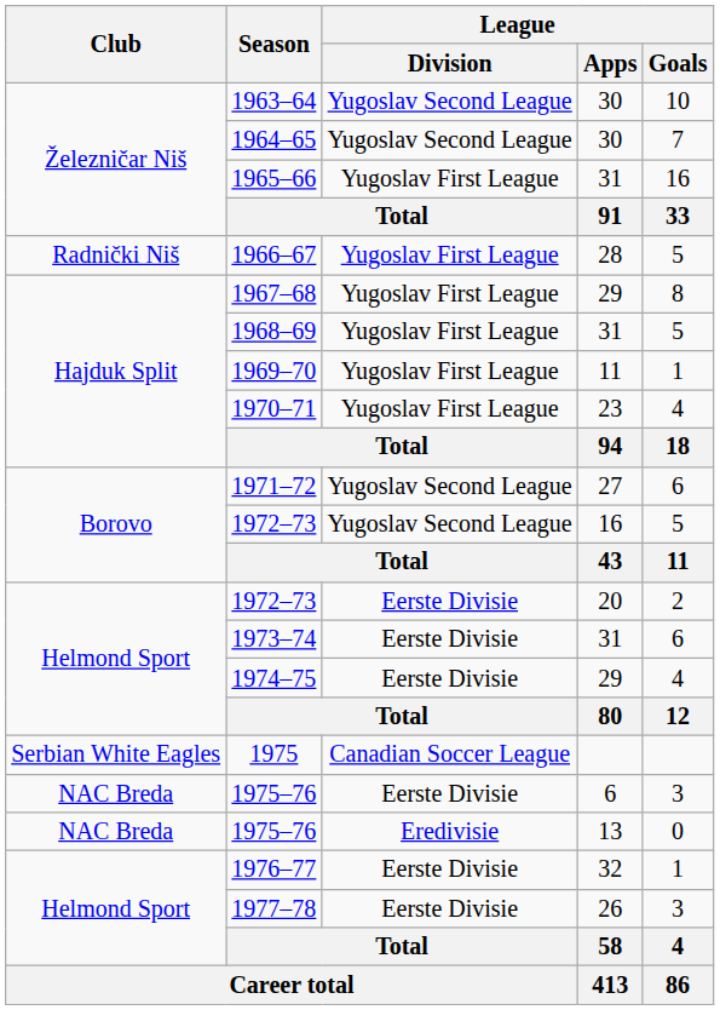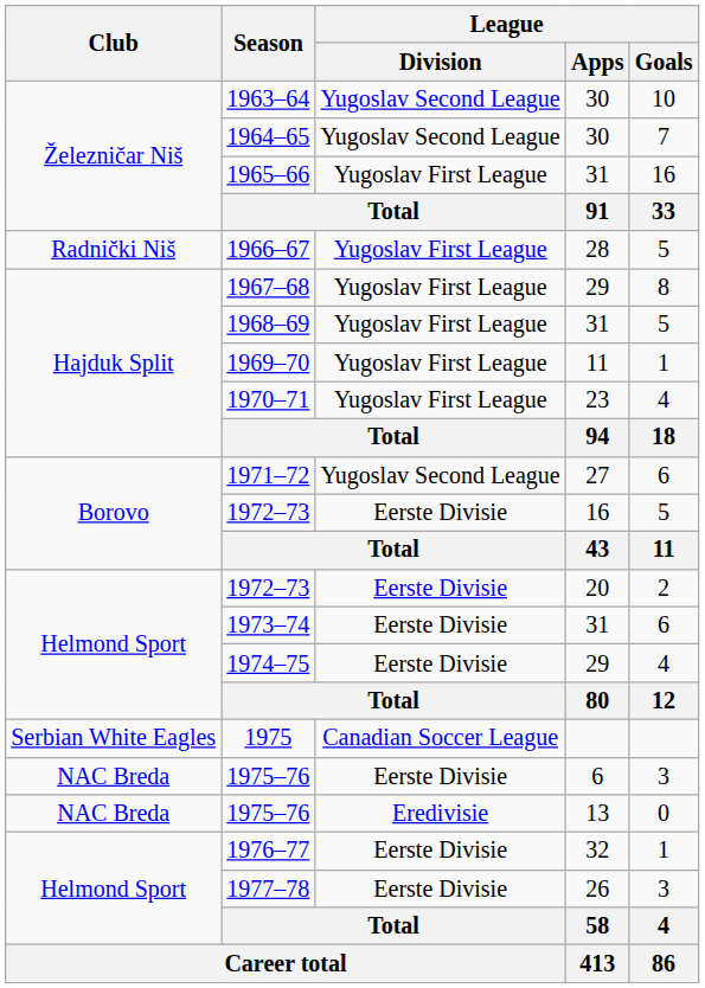 <table class="wikitable" style="text-align:center">
 <tr>
 <th rowspan="2">Club</th>
 <th rowspan="2">Season</th>
 <th colspan="3">League</th>
 </tr>
 <tr>
 <th>Division</th>
 <th>Apps</th>
 <th>Goals</th>
 </tr>
 <tr>
 <td rowspan="4"><a href='#'>Železničar Niš</a></td>
 <td><a href='#'>1963–64</a></td>
 <td><a href='#'>Yugoslav Second League</a></td>
 <td>30</td>
 <td>10</td>
 </tr>
 <tr>
 <td><a href='#'>1964–65</a></td>
 <td>Yugoslav Second League</td>
 <td>30</td>
 <td>7</td>
 </tr>
 <tr>
 <td><a href='#'>1965–66</a></td>
 <td>Yugoslav First League</td>
 <td>31</td>
 <td>16</td>
 </tr>
 <tr>
 <th colspan="2">Total</th>
 <th>91</th>
 <th>33</th>
 </tr>
 <tr>
 <td><a href='#'>Radnički Niš</a></td>
 <td><a href='#'>1966–67</a></td>
 <td><a href='#'>Yugoslav First League</a></td>
 <td>28</td>
 <td>5</td>
 </tr>
 <tr>
 <td rowspan="5"><a href='#'>Hajduk Split</a></td>
 <td><a href='#'>1967–68</a></td>
 <td>Yugoslav First League</td>
 <td>29</td>
 <td>8</td>
 </tr>
 <tr>
 <td><a href='#'>1968–69</a></td>
 <td>Yugoslav First League</td>
 <td>31</td>
 <td>5</td>
 </tr>
 <tr>
 <td><a href='#'>1969–70</a></td>
 <td>Yugoslav First League</td>
 <td>11</td>
 <td>1</td>
 </tr>
 <tr>
 <td><a href='#'>1970–71</a></td>
 <td>Yugoslav First League</td>
 <td>23</td>
 <td>4</td>
 </tr>
 <tr>
 <th colspan="2">Total</th>
 <th>94</th>
 <th>18</th>
 </tr>
 <tr>
 <td rowspan="3"><a href='#'>Borovo</a></td>
 <td><a href='#'>1971–72</a></td>
 <td>Yugoslav Second League</td>
 <td>27</td>
 <td>6</td>
 </tr>
 <tr>
 <td><a href='#'>1972–73</a></td>
-<td>Yugoslav Second League</td>
+<td>Eerste Divisie</td>
 <td>16</td>
 <td>5</td>
 </tr>
 <tr>
 <th colspan="2">Total</th>
 <th>43</th>
 <th>11</th>
 </tr>
 <tr>
 <td rowspan="4"><a href='#'>Helmond Sport</a></td>
 <td><a href='#'>1972–73</a></td>
 <td><a href='#'>Eerste Divisie</a></td>
 <td>20</td>
 <td>2</td>
 </tr>
 <tr>
 <td><a href='#'>1973–74</a></td>
 <td>Eerste Divisie</td>
 <td>31</td>
 <td>6</td>
 </tr>
 <tr>
 <td><a href='#'>1974–75</a></td>
 <td>Eerste Divisie</td>
 <td>29</td>
 <td>4</td>
 </tr>
 <tr>
 <th colspan="2">Total</th>
 <th>80</th>
 <th>12</th>
 </tr>
 <tr>
 <td><a href='#'>Serbian White Eagles</a></td>
 <td><a href='#'>1975</a></td>
 <td><a href='#'>Canadian Soccer League</a></td>
 <td></td>
 <td></td>
 </tr>
 <tr>
 <td><a href='#'>NAC Breda</a></td>
 <td><a href='#'>1975–76</a></td>
 <td>Eerste Divisie</td>
 <td>6</td>
 <td>3</td>
 </tr>
 <tr>
 <td><a href='#'>NAC Breda</a></td>
 <td><a href='#'>1975–76</a></td>
 <td><a href='#'>Eredivisie</a></td>
 <td>13</td>
 <td>0</td>
 </tr>
 <tr>
 <td rowspan="3"><a href='#'>Helmond Sport</a></td>
 <td><a href='#'>1976–77</a></td>
 <td>Eerste Divisie</td>
 <td>32</td>
 <td>1</td>
 </tr>
 <tr>
 <td><a href='#'>1977–78</a></td>
 <td>Eerste Divisie</td>
 <td>26</td>
 <td>3</td>
 </tr>
 <tr>
 <th colspan="2">Total</th>
 <th>58</th>
 <th>4</th>
 </tr>
 <tr>
 <th colspan="3">Career total</th>
 <th>413</th>
 <th>86</th>
 </tr>
 </table>
